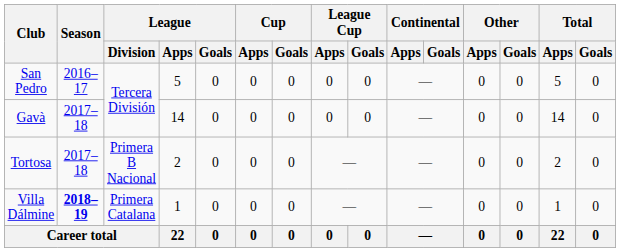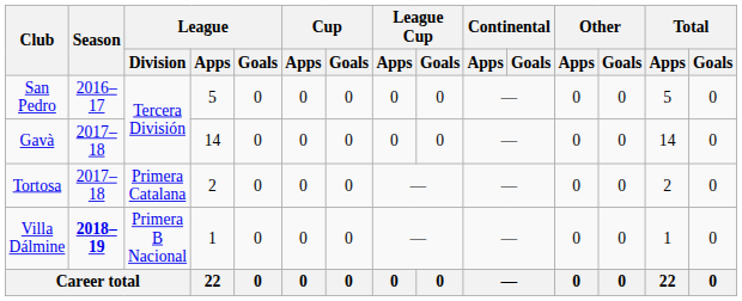 <table class="wikitable" style="text-align:center">
 <tr>
 <th rowspan="2">Club</th>
 <th rowspan="2">Season</th>
 <th colspan="3">League</th>
 <th colspan="2">Cup</th>
 <th colspan="2">League Cup</th>
 <th colspan="2">Continental</th>
 <th colspan="2">Other</th>
 <th colspan="2">Total</th>
 </tr>
 <tr>
 <th>Division</th>
 <th>Apps</th>
 <th>Goals</th>
 <th>Apps</th>
 <th>Goals</th>
 <th>Apps</th>
 <th>Goals</th>
 <th>Apps</th>
 <th>Goals</th>
 <th>Apps</th>
 <th>Goals</th>
 <th>Apps</th>
 <th>Goals</th>
 </tr>
 <tr>
 <td rowspan="1"><a href='#'>San Pedro</a></td>
 <td><a href='#'>2016–17</a></td>
 <td rowspan="2"><a href='#'>Tercera División</a></td>
 <td>5</td>
 <td>0</td>
 <td>0</td>
 <td>0</td>
 <td>0</td>
 <td>0</td>
 <td colspan="2">—</td>
 <td>0</td>
 <td>0</td>
 <td>5</td>
 <td>0</td>
 </tr>
 <tr>
 <td rowspan="1"><a href='#'>Gavà</a></td>
 <td><a href='#'>2017–18</a></td>
 <td>14</td>
 <td>0</td>
 <td>0</td>
 <td>0</td>
 <td>0</td>
 <td>0</td>
 <td colspan="2">—</td>
 <td>0</td>
 <td>0</td>
 <td>14</td>
 <td>0</td>
 </tr>
 <tr>
 <td rowspan="1"><a href='#'>Tortosa</a></td>
 <td><a href='#'>2017–18</a></td>
-<td rowspan="1"><a href='#'>Primera B Nacional</a></td>
+<td rowspan="1"><a href='#'>Primera Catalana</a></td>
 <td>2</td>
 <td>0</td>
 <td>0</td>
 <td>0</td>
 <td colspan="2">—</td>
 <td colspan="2">—</td>
 <td>0</td>
 <td>0</td>
 <td>2</td>
 <td>0</td>
 </tr>
 <tr>
 <td rowspan="1"><a href='#'>Villa Dálmine</a></td>
 <td><strong><a href='#'>2018–19</a></strong></td>
-<td rowspan="1"><a href='#'>Primera Catalana</a></td>
+<td rowspan="1"><a href='#'>Primera B Nacional</a></td>
 <td>1</td>
 <td>0</td>
 <td>0</td>
 <td>0</td>
 <td colspan="2">—</td>
 <td colspan="2">—</td>
 <td>0</td>
 <td>0</td>
 <td>1</td>
 <td>0</td>
 </tr>
 <tr>
 <th colspan="3">Career total</th>
 <th>22</th>
 <th>0</th>
 <th>0</th>
 <th>0</th>
 <th>0</th>
 <th>0</th>
 <th colspan="2">—</th>
 <th>0</th>
 <th>0</th>
 <th>22</th>
 <th>0</th>
 </tr>
 </table>
